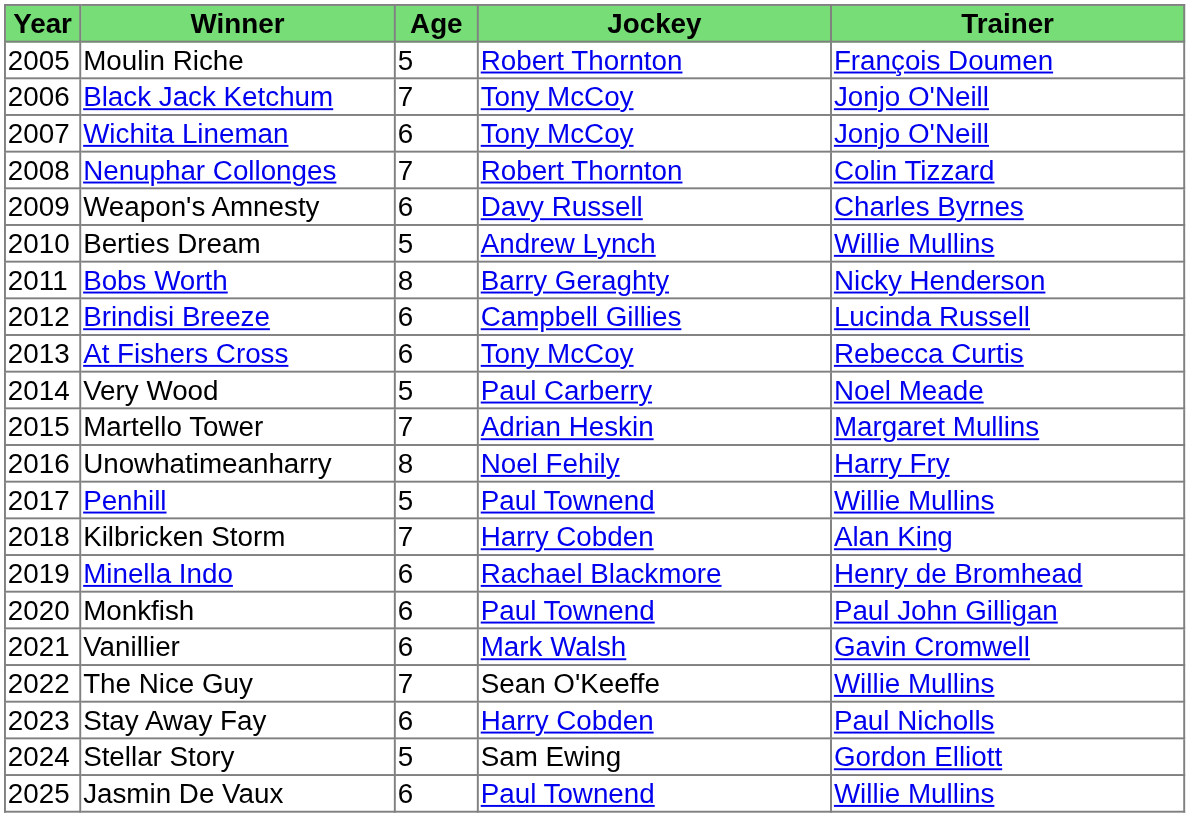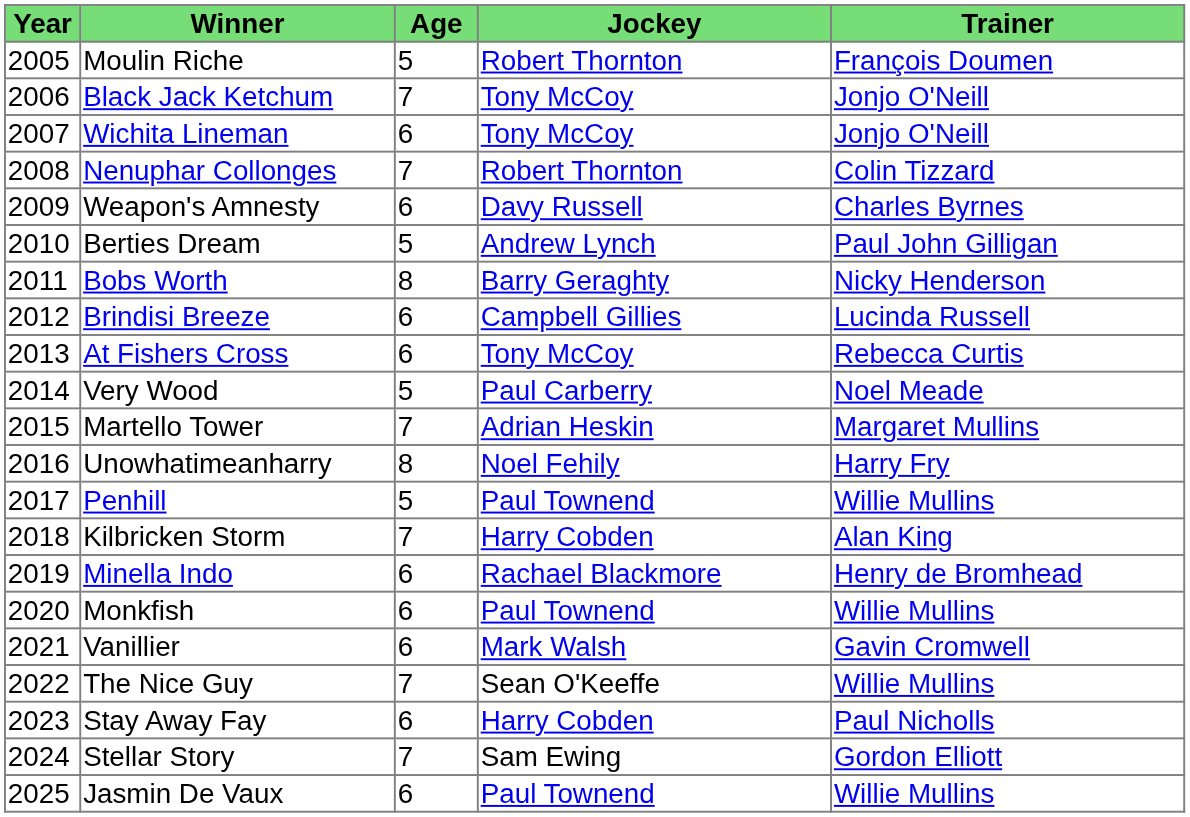 <table class = "sortable" | border="1" style="border-collapse: collapse; font-size:90%">
 <tr bgcolor="#77dd77" align="center">
 <th width="36px"><strong>Year</strong><br></th>
 <th width="160px"><strong>Winner</strong><br></th>
 <th width="40px"><strong>Age</strong><br></th>
 <th width="180px"><strong>Jockey</strong><br></th>
 <th width="180px"><strong>Trainer</strong><br></th>
 </tr>
 <tr>
 <td>2005</td>
 <td>Moulin Riche</td>
 <td>5</td>
 <td><a href='#'>Robert Thornton</a></td>
 <td><a href='#'>François Doumen</a></td>
 </tr>
 <tr>
 <td>2006</td>
 <td><a href='#'>Black Jack Ketchum</a></td>
 <td>7</td>
 <td><a href='#'>Tony McCoy</a></td>
 <td><a href='#'>Jonjo O'Neill</a></td>
 </tr>
 <tr>
 <td>2007</td>
 <td><a href='#'>Wichita Lineman</a></td>
 <td>6</td>
 <td><a href='#'>Tony McCoy</a></td>
 <td><a href='#'>Jonjo O'Neill</a></td>
 </tr>
 <tr>
 <td>2008</td>
 <td><a href='#'>Nenuphar Collonges</a></td>
 <td>7</td>
 <td><a href='#'>Robert Thornton</a></td>
 <td><a href='#'>Colin Tizzard</a></td>
 </tr>
 <tr>
 <td>2009</td>
 <td>Weapon's Amnesty</td>
 <td>6</td>
 <td><a href='#'>Davy Russell</a></td>
 <td><a href='#'>Charles Byrnes</a></td>
 </tr>
 <tr>
 <td>2010</td>
 <td>Berties Dream</td>
 <td>5</td>
 <td><a href='#'>Andrew Lynch</a></td>
-<td><a href='#'>Willie Mullins</a></td>
+<td><a href='#'>Paul John Gilligan</a></td>
 </tr>
 <tr>
 <td>2011</td>
 <td><a href='#'>Bobs Worth</a></td>
 <td>8</td>
 <td><a href='#'>Barry Geraghty</a></td>
 <td><a href='#'>Nicky Henderson</a></td>
 </tr>
 <tr>
 <td>2012</td>
 <td><a href='#'>Brindisi Breeze</a></td>
 <td>6</td>
 <td><a href='#'>Campbell Gillies</a></td>
 <td><a href='#'>Lucinda Russell</a></td>
 </tr>
 <tr>
 <td>2013</td>
 <td><a href='#'>At Fishers Cross</a></td>
 <td>6</td>
 <td><a href='#'>Tony McCoy</a></td>
 <td><a href='#'>Rebecca Curtis</a></td>
 </tr>
 <tr>
 <td>2014</td>
 <td>Very Wood</td>
 <td>5</td>
 <td><a href='#'>Paul Carberry</a></td>
 <td><a href='#'>Noel Meade</a></td>
 </tr>
 <tr>
 <td>2015</td>
 <td>Martello Tower</td>
 <td>7</td>
 <td><a href='#'>Adrian Heskin</a></td>
 <td><a href='#'>Margaret Mullins</a></td>
 </tr>
 <tr>
 <td>2016</td>
 <td>Unowhatimeanharry</td>
 <td>8</td>
 <td><a href='#'>Noel Fehily</a></td>
 <td><a href='#'>Harry Fry</a></td>
 </tr>
 <tr>
 <td>2017</td>
 <td><a href='#'>Penhill</a></td>
 <td>5</td>
 <td><a href='#'>Paul Townend</a></td>
 <td><a href='#'>Willie Mullins</a></td>
 </tr>
 <tr>
 <td>2018</td>
 <td>Kilbricken Storm</td>
 <td>7</td>
 <td><a href='#'>Harry Cobden</a></td>
 <td><a href='#'>Alan King</a></td>
 </tr>
 <tr>
 <td>2019</td>
 <td><a href='#'>Minella Indo</a></td>
 <td>6</td>
 <td><a href='#'>Rachael Blackmore</a></td>
 <td><a href='#'>Henry de Bromhead</a></td>
 </tr>
 <tr>
 <td>2020</td>
 <td>Monkfish</td>
 <td>6</td>
 <td><a href='#'>Paul Townend</a></td>
-<td><a href='#'>Paul John Gilligan</a></td>
+<td><a href='#'>Willie Mullins</a></td>
 </tr>
 <tr>
 <td>2021</td>
 <td>Vanillier</td>
 <td>6</td>
 <td><a href='#'>Mark Walsh</a></td>
 <td><a href='#'>Gavin Cromwell</a></td>
 </tr>
 <tr>
 <td>2022</td>
 <td>The Nice Guy</td>
 <td>7</td>
 <td>Sean O'Keeffe</td>
 <td><a href='#'>Willie Mullins</a></td>
 </tr>
 <tr>
 <td>2023</td>
 <td>Stay Away Fay</td>
 <td>6</td>
 <td><a href='#'>Harry Cobden</a></td>
 <td><a href='#'>Paul Nicholls</a></td>
 </tr>
 <tr>
 <td>2024</td>
 <td>Stellar Story</td>
-<td>5</td>
+<td>7</td>
 <td>Sam Ewing</td>
 <td><a href='#'>Gordon Elliott</a></td>
 </tr>
 <tr>
 <td>2025</td>
 <td>Jasmin De Vaux</td>
 <td>6</td>
 <td><a href='#'>Paul Townend</a></td>
 <td><a href='#'>Willie Mullins</a></td>
 </tr>
 </table>
